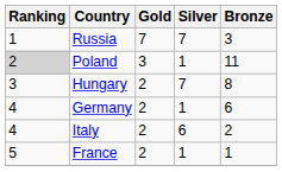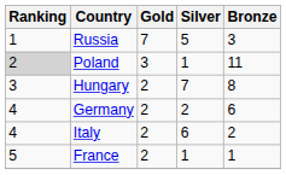 <table class="wikitable">
 <tr>
 <th>Ranking</th>
 <th>Country</th>
 <th>Gold </th>
 <th>Silver </th>
 <th>Bronze </th>
 </tr>
 <tr>
 <td>1</td>
 <td> <a href='#'>Russia</a></td>
 <td>7</td>
-<td>7</td>
+<td>5</td>
 <td>3</td>
 </tr>
 <tr>
 <td style="background: lightgrey;">2</td>
 <td> <a href='#'>Poland</a></td>
 <td>3</td>
 <td>1</td>
 <td>11</td>
 </tr>
 <tr>
 <td>3</td>
 <td> <a href='#'>Hungary</a></td>
 <td>2</td>
 <td>7</td>
 <td>8</td>
 </tr>
 <tr>
 <td>4</td>
 <td> <a href='#'>Germany</a></td>
 <td>2</td>
-<td>1</td>
+<td>2</td>
 <td>6</td>
 </tr>
 <tr>
 <td>4</td>
 <td> <a href='#'>Italy</a></td>
 <td>2</td>
 <td>6</td>
 <td>2</td>
 </tr>
 <tr>
 <td>5</td>
 <td> <a href='#'>France</a></td>
 <td>2</td>
 <td>1</td>
 <td>1</td>
 </tr>
 <tr>
 </tr>
 </table>
